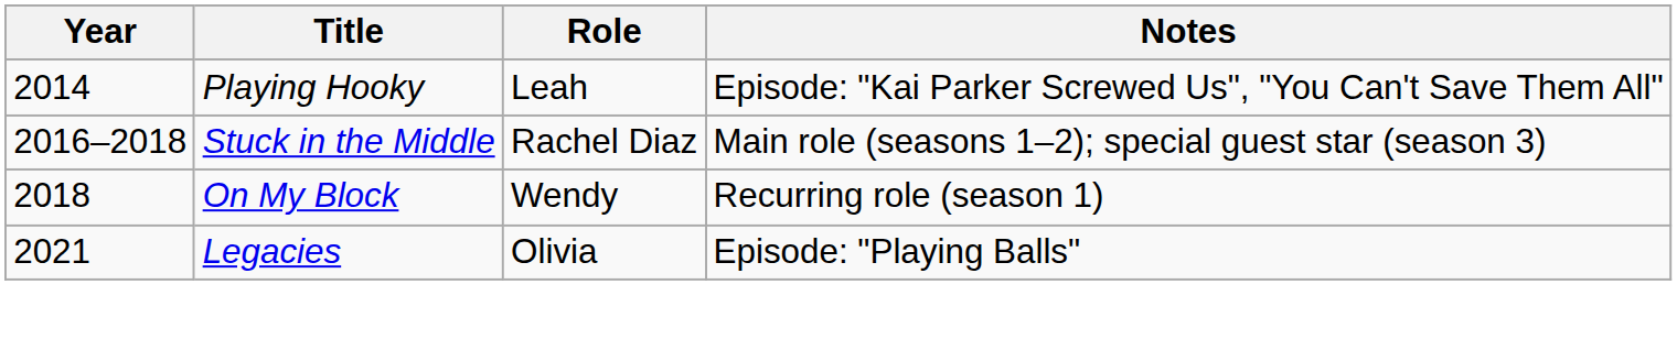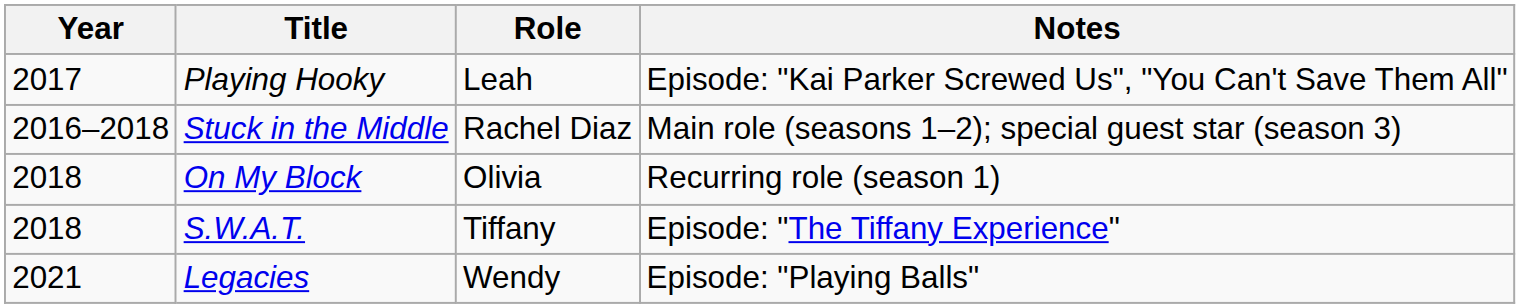 <table class="wikitable unsortable">
 <tr>
 <th>Year</th>
 <th>Title</th>
 <th>Role</th>
 <th>Notes</th>
 </tr>
 <tr>
-<td>2014</td>
+<td>2017</td>
 <td><em>Playing Hooky</em></td>
 <td>Leah</td>
 <td>Episode: "Kai Parker Screwed Us", "You Can't Save Them All"</td>
 </tr>
 <tr>
 <td>2016–2018</td>
 <td><em><a href='#'>Stuck in the Middle</a></em></td>
 <td>Rachel Diaz</td>
 <td>Main role (seasons 1–2); special guest star (season 3)</td>
 </tr>
 <tr>
 <td>2018</td>
 <td><em><a href='#'>On My Block</a></em></td>
-<td>Wendy</td>
+<td>Olivia</td>
 <td>Recurring role (season 1)</td>
+</tr>
+<tr>
+<td>2018</td>
+<td><em><a href='#'>S.W.A.T.</a></em></td>
+<td>Tiffany</td>
+<td>Episode: "<a href='#'>The Tiffany Experience</a>"</td>
 </tr>
 <tr>
 <td>2021</td>
 <td><em><a href='#'>Legacies</a></em></td>
-<td>Olivia</td>
+<td>Wendy</td>
 <td>Episode: "Playing Balls"</td>
 </tr>
 </table>
